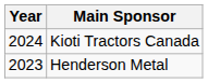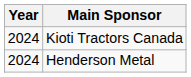 <table class="wikitable">
 <tr>
 <th>Year</th>
 <th>Main Sponsor</th>
 </tr>
 <tr>
 <td>2024</td>
 <td>Kioti Tractors Canada</td>
 </tr>
 <tr>
-<td>2023</td>
+<td>2024</td>
 <td>Henderson Metal</td>
 </tr>
 </table>
